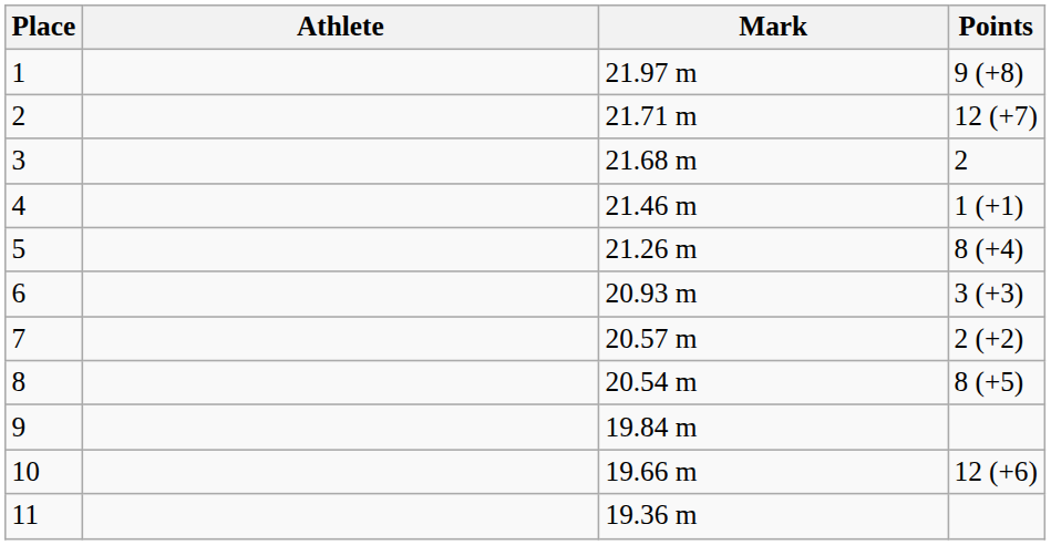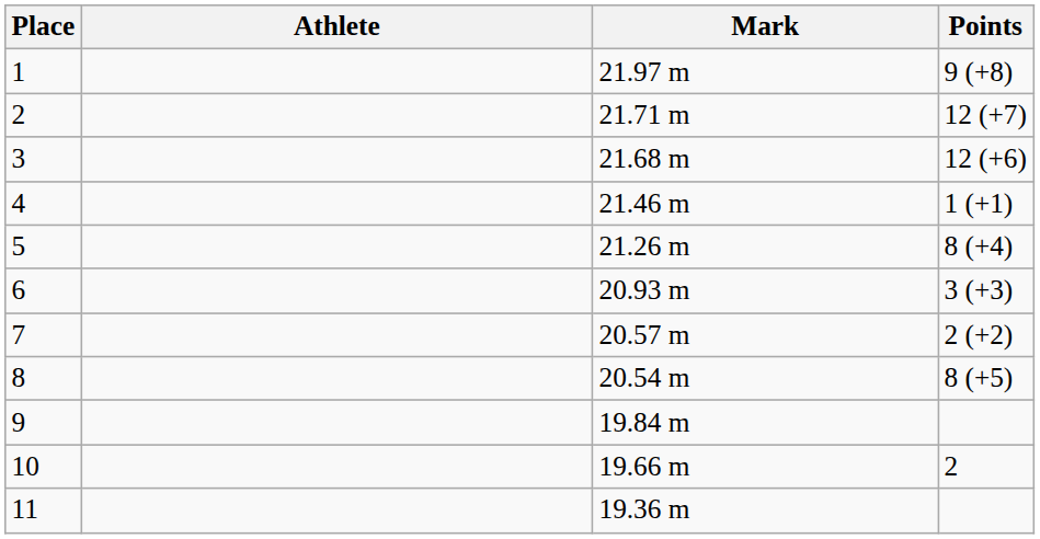 <table class="wikitable sortable">
 <tr>
 <th>Place</th>
 <th style="width:18em">Athlete</th>
 <th style="width:12em">Mark</th>
 <th>Points</th>
 </tr>
 <tr>
 <td>1</td>
 <td></td>
 <td>21.97 m  </td>
 <td>9 (+8)</td>
 </tr>
 <tr>
 <td>2</td>
 <td></td>
 <td>21.71 m</td>
 <td>12 (+7)</td>
 </tr>
 <tr>
 <td>3</td>
 <td></td>
 <td>21.68 m</td>
-<td>2</td>
+<td>12 (+6)</td>
 </tr>
 <tr>
 <td>4</td>
 <td></td>
 <td>21.46 m</td>
 <td>1 (+1)</td>
 </tr>
 <tr>
 <td>5</td>
 <td></td>
 <td>21.26 m</td>
 <td>8 (+4)</td>
 </tr>
 <tr>
 <td>6</td>
 <td></td>
 <td>20.93 m</td>
 <td>3 (+3)</td>
 </tr>
 <tr>
 <td>7</td>
 <td></td>
 <td>20.57 m</td>
 <td>2 (+2)</td>
 </tr>
 <tr>
 <td>8</td>
 <td></td>
 <td>20.54 m</td>
 <td>8 (+5)</td>
 </tr>
 <tr>
 <td>9</td>
 <td></td>
 <td>19.84 m</td>
 <td></td>
 </tr>
 <tr>
 <td>10</td>
 <td></td>
 <td>19.66 m</td>
-<td>12 (+6)</td>
+<td>2</td>
 </tr>
 <tr>
 <td>11</td>
 <td></td>
 <td>19.36 m</td>
 <td></td>
 </tr>
 </table>
